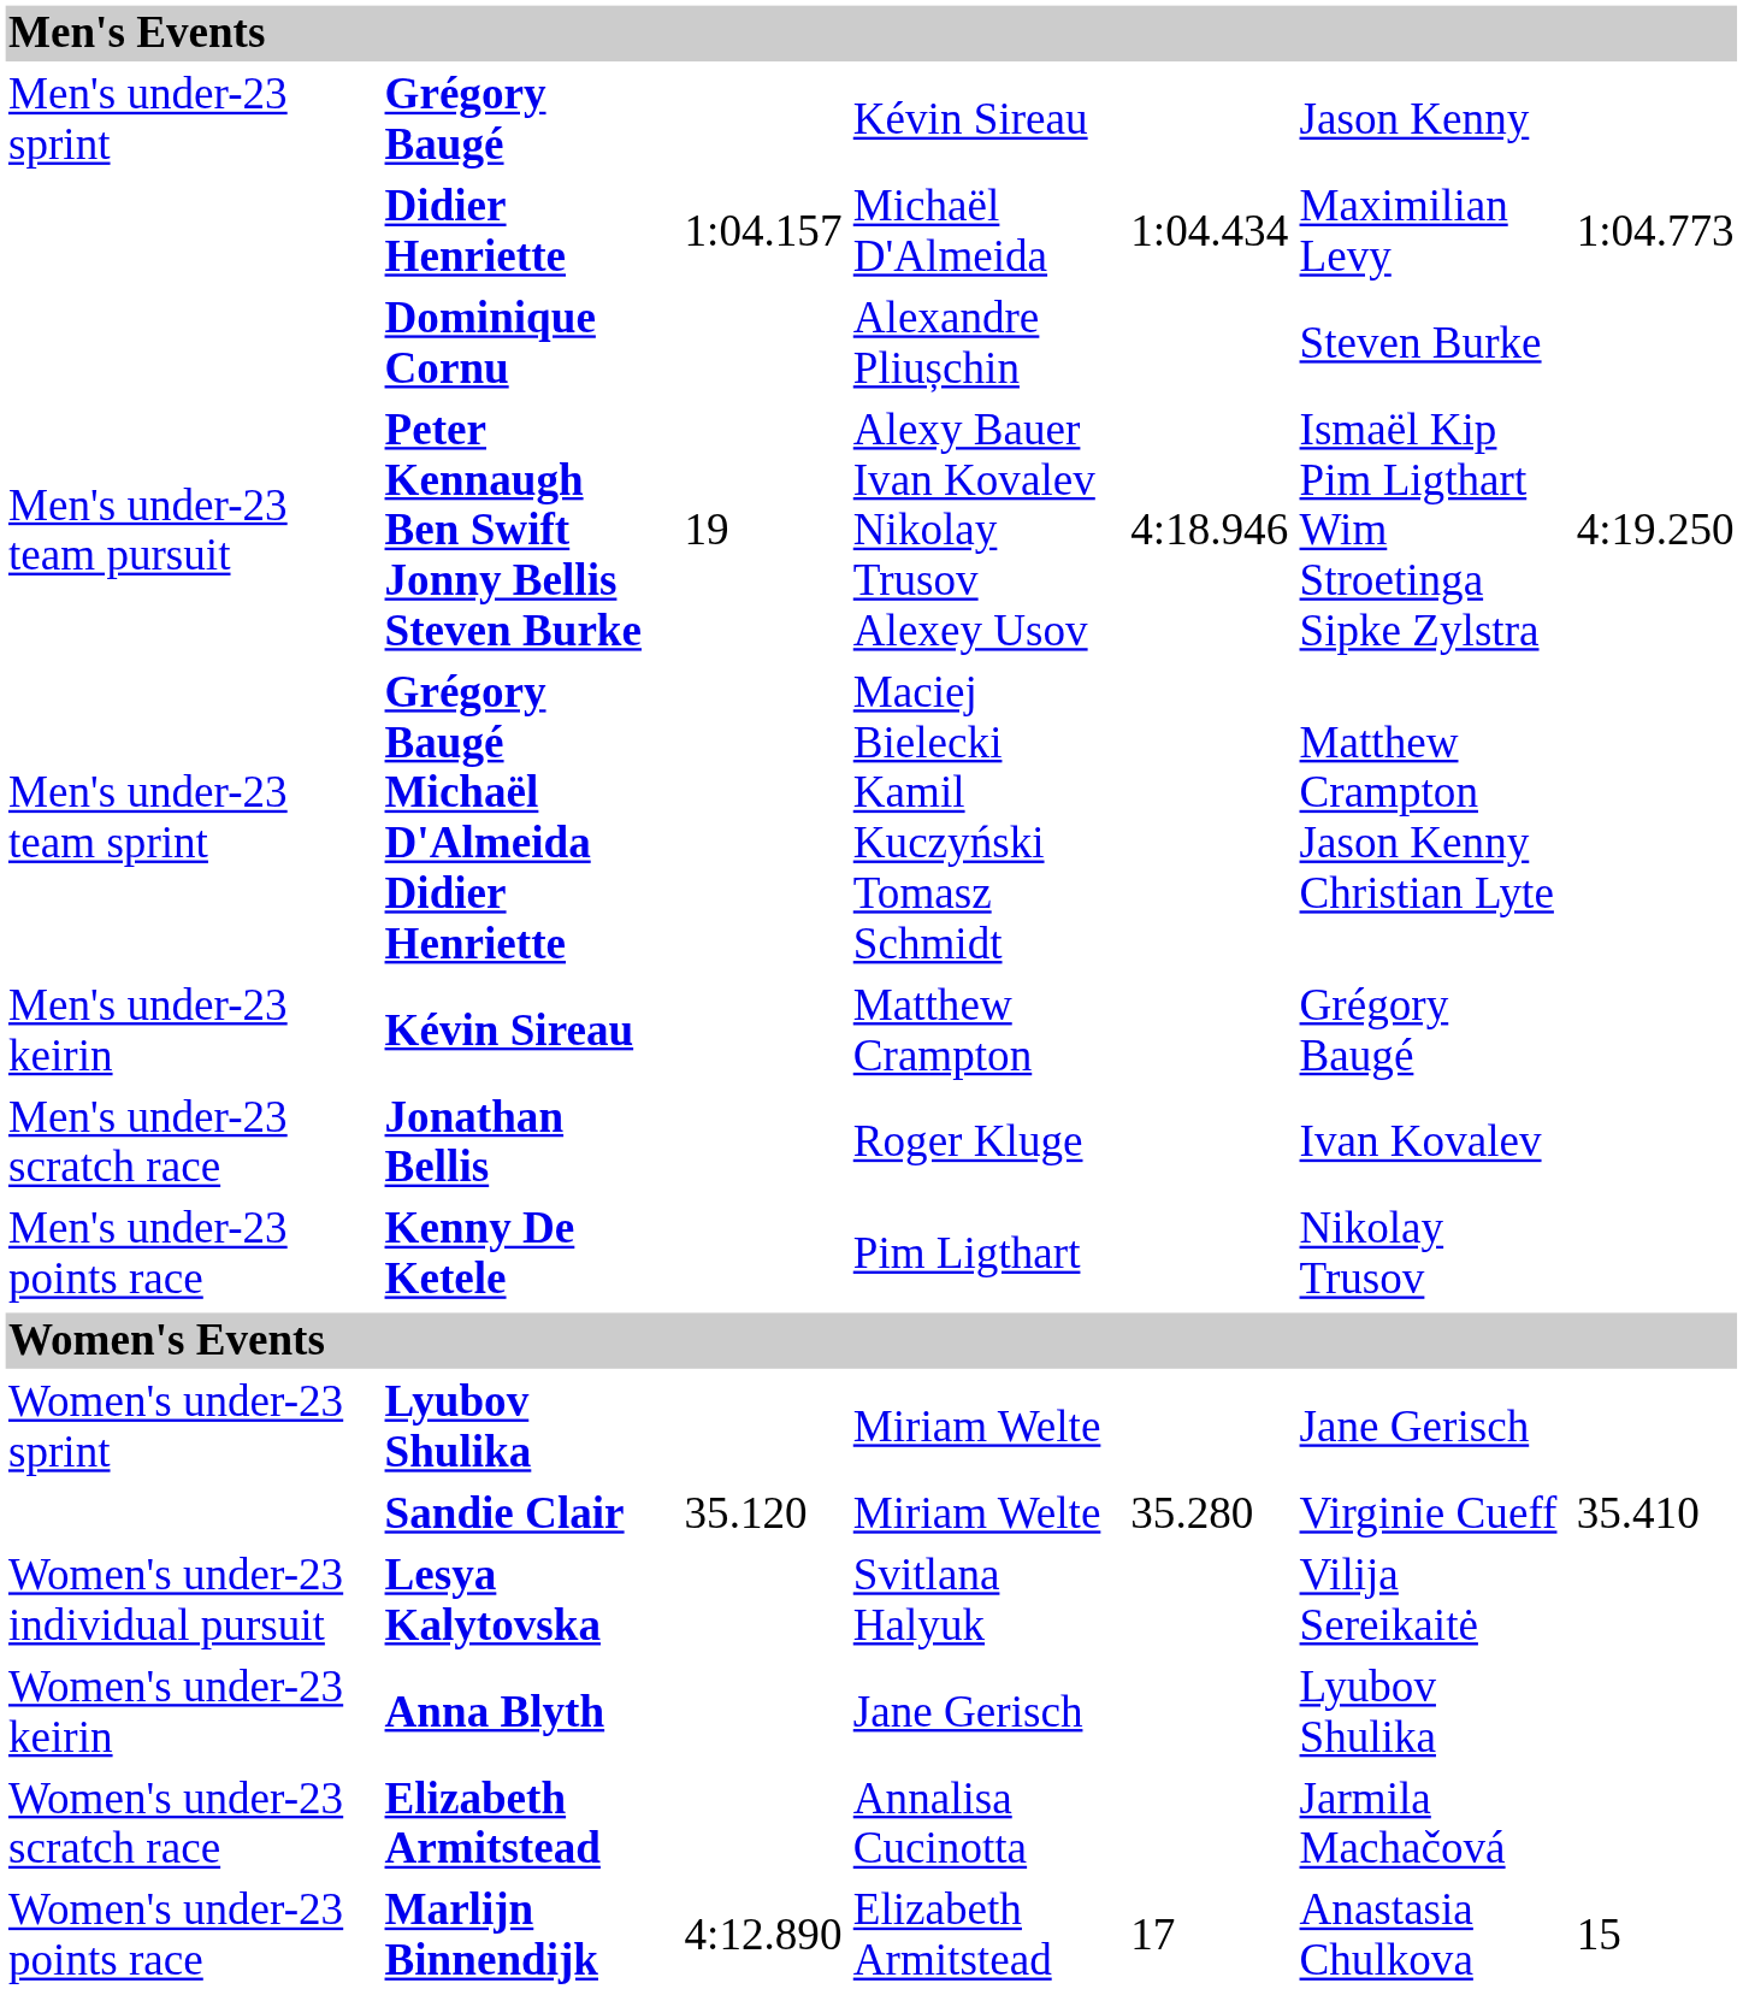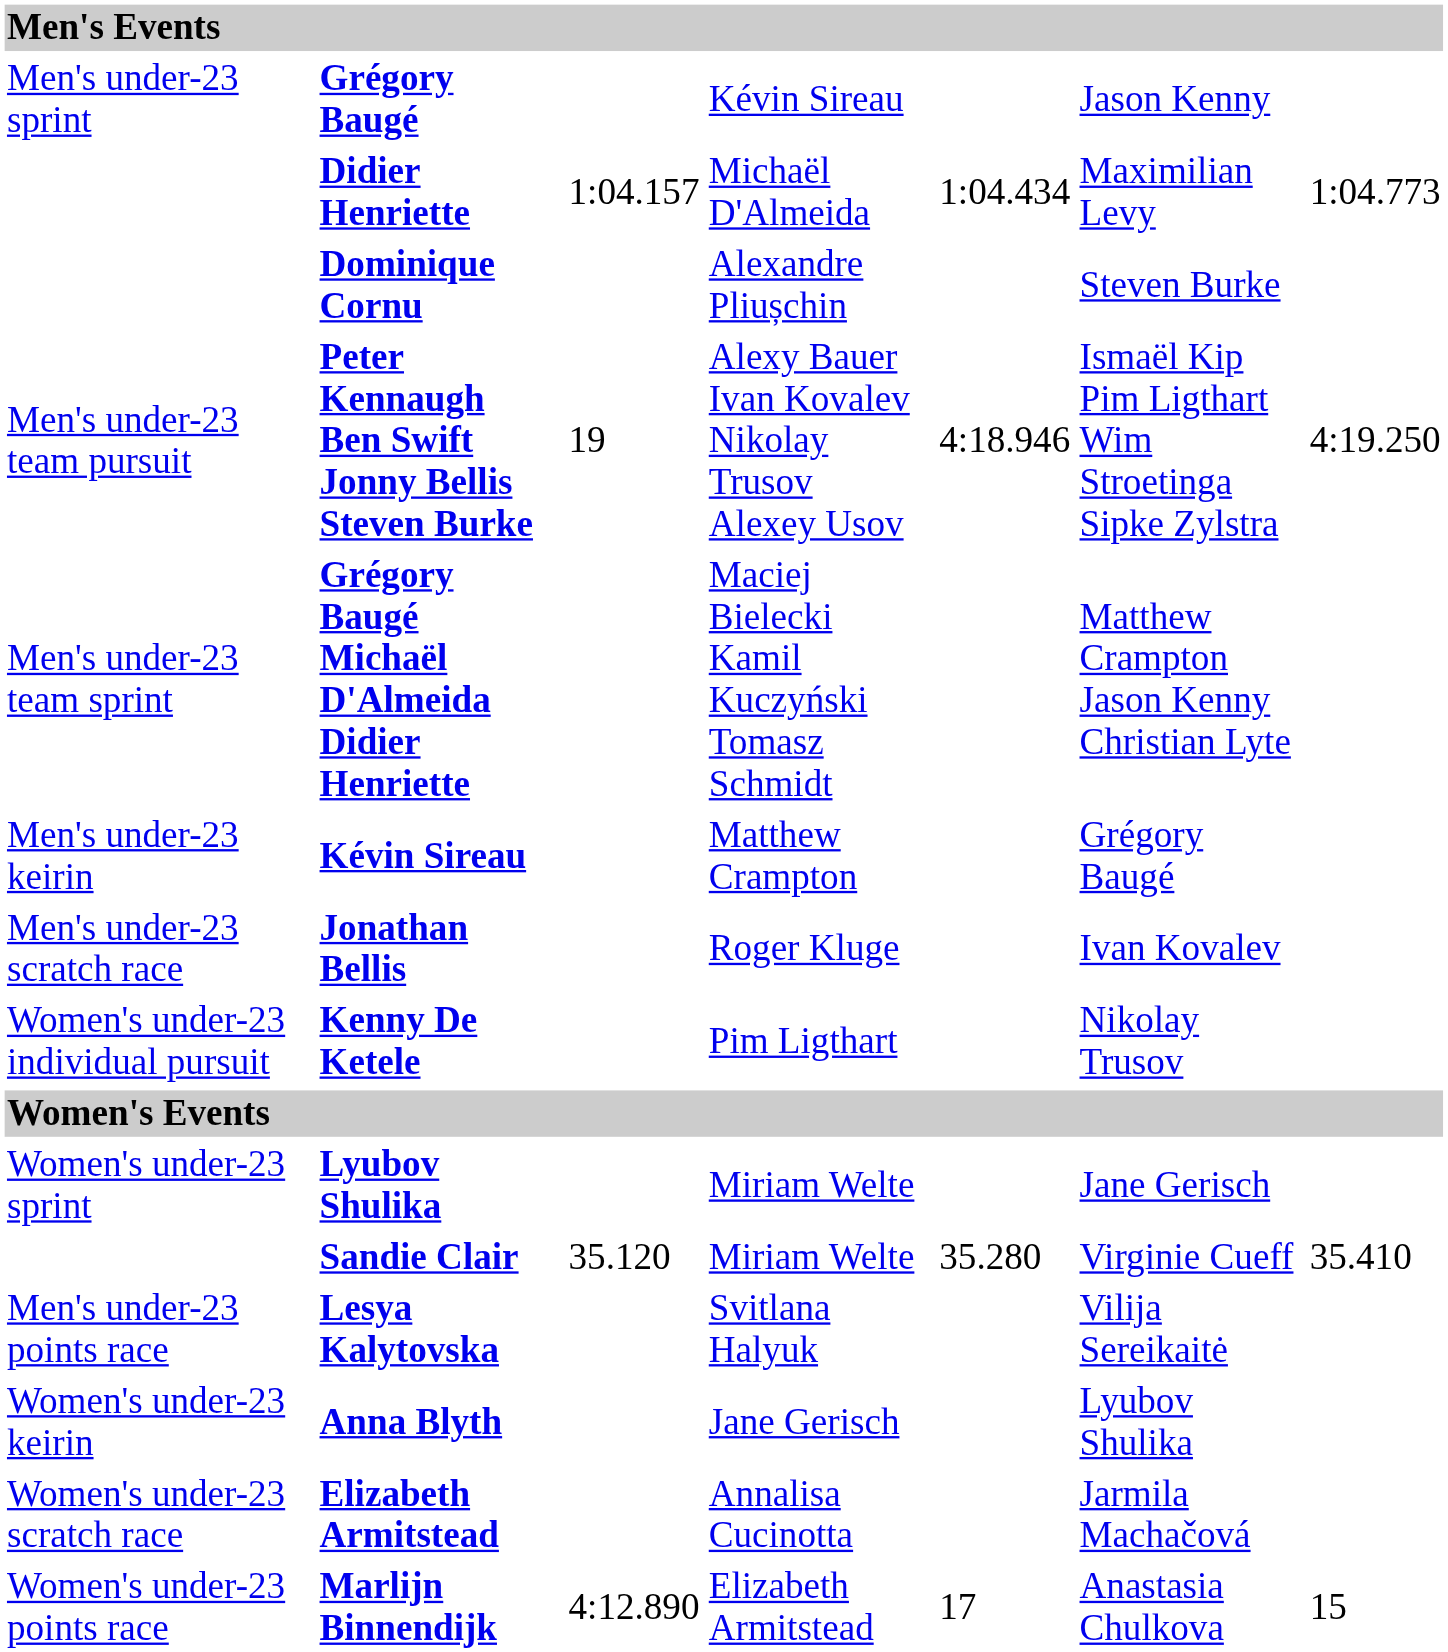 <table>
 <tr bgcolor="#cccccc">
 <td colspan=7><strong>Men's Events</strong></td>
 </tr>
 <tr>
 <td><a href='#'>Men's under-23 sprint</a></td>
 <td><strong><a href='#'>Grégory Baugé</a></strong><br><small></small></td>
 <td></td>
 <td><a href='#'>Kévin Sireau</a><br><small></small></td>
 <td></td>
 <td><a href='#'>Jason Kenny</a><br><small></small></td>
 <td></td>
 </tr>
 <tr>
 <td></td>
 <td><strong><a href='#'>Didier Henriette</a></strong><br><small></small></td>
 <td>1:04.157</td>
 <td><a href='#'>Michaël D'Almeida</a><br><small></small></td>
 <td>1:04.434</td>
 <td><a href='#'>Maximilian Levy</a><br><small></small></td>
 <td>1:04.773</td>
 </tr>
 <tr>
 <td></td>
 <td><strong><a href='#'>Dominique Cornu</a></strong><br><small></small></td>
 <td></td>
 <td><a href='#'>Alexandre Pliușchin</a><br><small></small></td>
 <td></td>
 <td><a href='#'>Steven Burke</a><br><small></small></td>
 <td></td>
 </tr>
 <tr>
 <td><a href='#'>Men's under-23 team pursuit</a></td>
 <td><strong><a href='#'>Peter Kennaugh</a><br><a href='#'>Ben Swift</a><br><a href='#'>Jonny Bellis</a><br><a href='#'>Steven Burke</a></strong><br><small></small></td>
 <td>19</td>
 <td><a href='#'>Alexy Bauer</a><br><a href='#'>Ivan Kovalev</a><br><a href='#'>Nikolay Trusov</a><br><a href='#'>Alexey Usov</a><br><small></small></td>
 <td>4:18.946</td>
 <td><a href='#'>Ismaël Kip</a><br><a href='#'>Pim Ligthart</a><br><a href='#'>Wim Stroetinga</a><br><a href='#'>Sipke Zylstra</a><br><small></small></td>
 <td>4:19.250</td>
 </tr>
 <tr>
 <td><a href='#'>Men's under-23 team sprint</a></td>
 <td><strong><a href='#'>Grégory Baugé</a><br><a href='#'>Michaël D'Almeida</a><br><a href='#'>Didier Henriette</a></strong><br><small></small></td>
 <td></td>
 <td><a href='#'>Maciej Bielecki</a><br><a href='#'>Kamil Kuczyński</a><br><a href='#'>Tomasz Schmidt</a><br><small></small></td>
 <td></td>
 <td><a href='#'>Matthew Crampton</a><br><a href='#'>Jason Kenny</a><br><a href='#'>Christian Lyte</a><br><small></small></td>
 <td></td>
 </tr>
 <tr>
 <td><a href='#'>Men's under-23 keirin</a></td>
 <td><strong><a href='#'>Kévin Sireau</a></strong><br><small></small></td>
 <td></td>
 <td><a href='#'>Matthew Crampton</a><br><small></small></td>
 <td></td>
 <td><a href='#'>Grégory Baugé</a><br><small></small></td>
 <td></td>
 </tr>
 <tr>
 <td><a href='#'>Men's under-23 scratch race</a></td>
 <td><strong><a href='#'>Jonathan Bellis</a></strong><br><small></small></td>
 <td></td>
 <td><a href='#'>Roger Kluge</a><br><small></small></td>
 <td></td>
 <td><a href='#'>Ivan Kovalev</a><br><small></small></td>
 <td></td>
 </tr>
 <tr>
-<td><a href='#'>Men's under-23 points race</a></td>
+<td><a href='#'>Women's under-23 individual pursuit</a></td>
 <td><strong><a href='#'>Kenny De Ketele</a></strong><br><small></small></td>
 <td></td>
 <td><a href='#'>Pim Ligthart</a><br><small></small></td>
 <td></td>
 <td><a href='#'>Nikolay Trusov</a><br><small></small></td>
 <td></td>
 </tr>
 <tr bgcolor="#cccccc">
 <td colspan=7><strong>Women's Events</strong></td>
 </tr>
 <tr>
 <td><a href='#'>Women's under-23 sprint</a></td>
 <td><strong><a href='#'>Lyubov Shulika</a></strong><br><small></small></td>
 <td></td>
 <td><a href='#'>Miriam Welte</a><br><small></small></td>
 <td></td>
 <td><a href='#'>Jane Gerisch</a><br><small></small></td>
 <td></td>
 </tr>
 <tr>
 <td></td>
 <td><strong><a href='#'>Sandie Clair</a></strong><br><small></small></td>
 <td>35.120</td>
 <td><a href='#'>Miriam Welte</a><br><small></small></td>
 <td>35.280</td>
 <td><a href='#'>Virginie Cueff</a><br><small></small></td>
 <td>35.410</td>
 </tr>
 <tr>
-<td><a href='#'>Women's under-23 individual pursuit</a></td>
+<td><a href='#'>Men's under-23 points race</a></td>
 <td><strong><a href='#'>Lesya Kalytovska</a></strong><br><small></small></td>
 <td></td>
 <td><a href='#'>Svitlana Halyuk</a><br><small></small></td>
 <td></td>
 <td><a href='#'>Vilija Sereikaitė</a><br><small></small></td>
 <td></td>
 </tr>
 <tr>
 <td><a href='#'>Women's under-23 keirin</a></td>
 <td><strong><a href='#'>Anna Blyth</a></strong><br><small></small></td>
 <td></td>
 <td><a href='#'>Jane Gerisch</a><br><small></small></td>
 <td></td>
 <td><a href='#'>Lyubov Shulika</a><br><small></small></td>
 <td></td>
 </tr>
 <tr>
 <td><a href='#'>Women's under-23 scratch race</a></td>
 <td><strong><a href='#'>Elizabeth Armitstead</a></strong><br><small></small></td>
 <td></td>
 <td><a href='#'>Annalisa Cucinotta</a><br><small></small></td>
 <td></td>
 <td><a href='#'>Jarmila Machačová</a><br><small></small></td>
 <td></td>
 </tr>
 <tr>
 <td><a href='#'>Women's under-23 points race</a></td>
 <td><strong><a href='#'>Marlijn Binnendijk</a></strong><br><small></small></td>
 <td>4:12.890</td>
 <td><a href='#'>Elizabeth Armitstead</a><br><small></small></td>
 <td>17</td>
 <td><a href='#'>Anastasia Chulkova</a><br><small></small></td>
 <td>15</td>
 </tr>
 </table>
